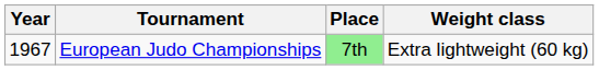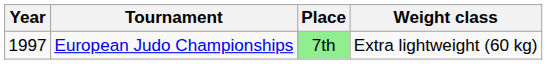 <table class=wikitable>
 <tr>
 <th>Year</th>
 <th>Tournament</th>
 <th>Place</th>
 <th>Weight class</th>
 </tr>
 <tr>
-<td>1967</td>
+<td>1997</td>
 <td><a href='#'>European Judo Championships</a></td>
 <td align="center" style="background: lightgreen;">7th</td>
 <td>Extra lightweight (60 kg)</td>
 </tr>
 </table>
